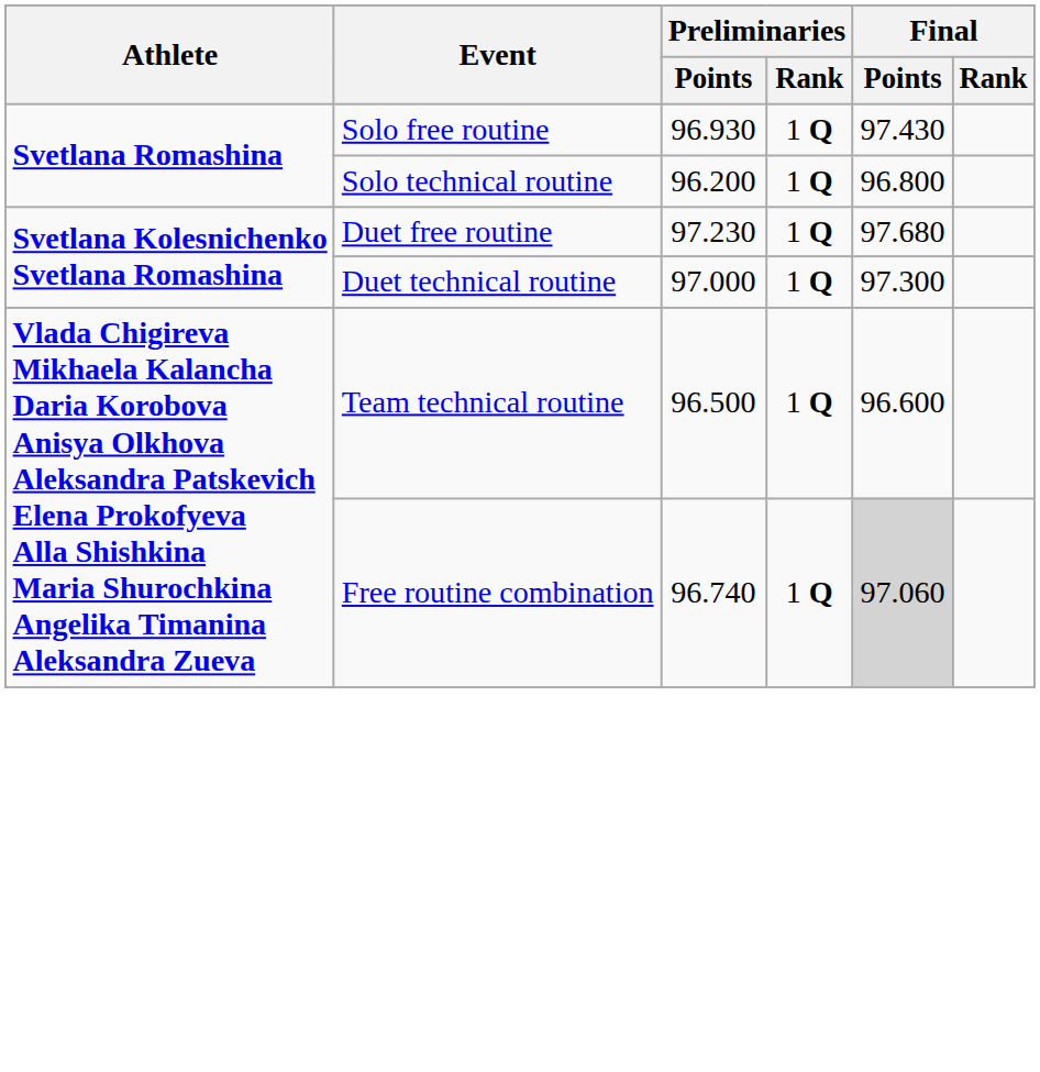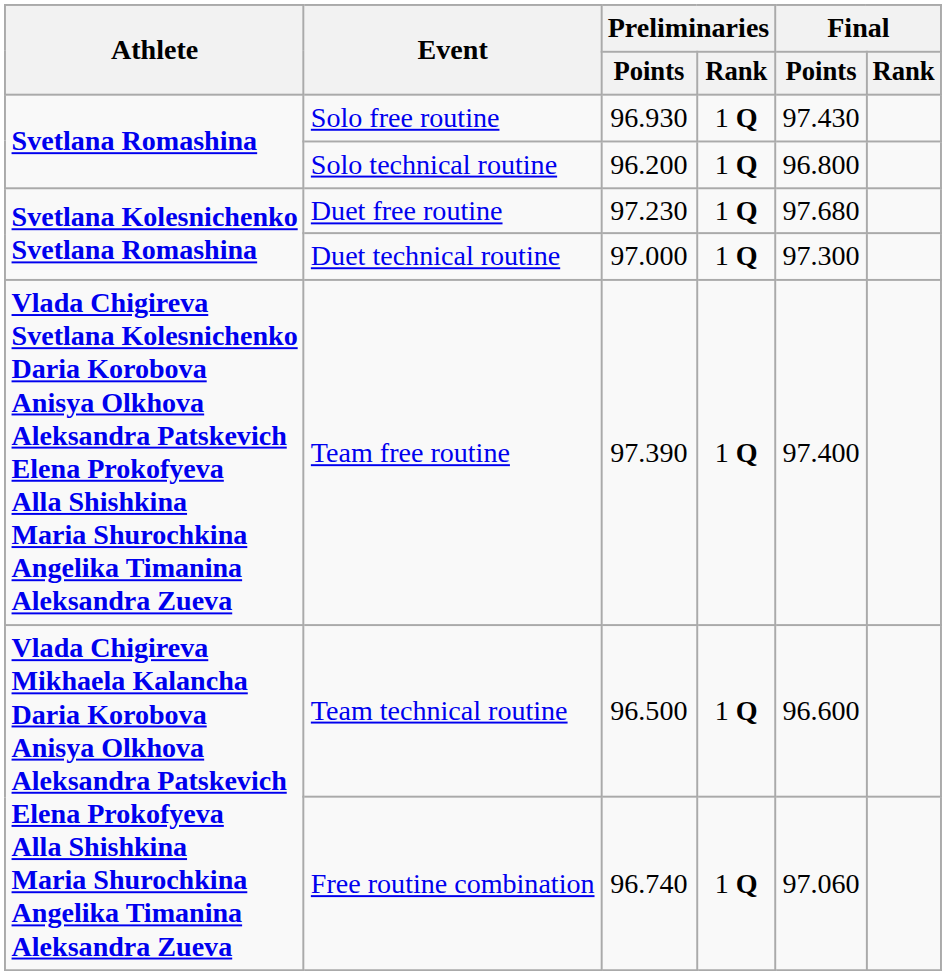 <table class=wikitable style="font-size:90%">
 <tr>
 <th rowspan="2">Athlete</th>
 <th rowspan="2">Event</th>
 <th colspan="2">Preliminaries</th>
 <th colspan="2">Final</th>
 </tr>
 <tr style="font-size:95%">
 <th>Points</th>
 <th>Rank</th>
 <th>Points</th>
 <th>Rank</th>
 </tr>
 <tr align=center>
 <td align=left rowspan=2><strong><a href='#'>Svetlana Romashina</a></strong></td>
 <td align=left><a href='#'>Solo free routine</a></td>
 <td>96.930</td>
 <td>1 <strong>Q</strong></td>
 <td>97.430</td>
 <td></td>
 </tr>
 <tr align=center>
 <td align=left><a href='#'>Solo technical routine</a></td>
 <td>96.200</td>
 <td>1 <strong>Q</strong></td>
 <td>96.800</td>
 <td></td>
 </tr>
 <tr align=center>
 <td align=left rowspan=2><strong><a href='#'>Svetlana Kolesnichenko</a><br><a href='#'>Svetlana Romashina</a></strong></td>
 <td align=left><a href='#'>Duet free routine</a></td>
 <td>97.230</td>
 <td>1 <strong>Q</strong></td>
 <td>97.680</td>
 <td></td>
 </tr>
 <tr align=center>
 <td align=left><a href='#'>Duet technical routine</a></td>
 <td>97.000</td>
 <td>1 <strong>Q</strong></td>
 <td>97.300</td>
 <td></td>
 </tr>
 <tr align=center>
+<td align=left><strong><a href='#'>Vlada Chigireva</a><br><a href='#'>Svetlana Kolesnichenko</a><br><a href='#'>Daria Korobova</a><br><a href='#'>Anisya Olkhova</a><br><a href='#'>Aleksandra Patskevich</a><br><a href='#'>Elena Prokofyeva</a><br><a href='#'>Alla Shishkina</a><br><a href='#'>Maria Shurochkina</a><br><a href='#'>Angelika Timanina</a><br><a href='#'>Aleksandra Zueva</a></strong></td>
+<td align=left><a href='#'>Team free routine</a></td>
+<td>97.390</td>
+<td>1 <strong>Q</strong></td>
+<td>97.400</td>
+<td></td>
+</tr>
+<tr align=center>
 <td align=left rowspan=2><strong><a href='#'>Vlada Chigireva</a><br><a href='#'>Mikhaela Kalancha</a><br><a href='#'>Daria Korobova</a><br><a href='#'>Anisya Olkhova</a><br><a href='#'>Aleksandra Patskevich</a><br><a href='#'>Elena Prokofyeva</a><br><a href='#'>Alla Shishkina</a><br><a href='#'>Maria Shurochkina</a><br><a href='#'>Angelika Timanina</a><br><a href='#'>Aleksandra Zueva</a></strong></td>
 <td align=left><a href='#'>Team technical routine</a></td>
 <td>96.500</td>
 <td>1 <strong>Q</strong></td>
 <td>96.600</td>
 <td></td>
 </tr>
 <tr align=center>
 <td align=left><a href='#'>Free routine combination</a></td>
 <td>96.740</td>
 <td>1 <strong>Q</strong></td>
-<td style="background: lightgrey;">97.060</td>
+<td>97.060</td>
 <td></td>
 </tr>
 </table>
